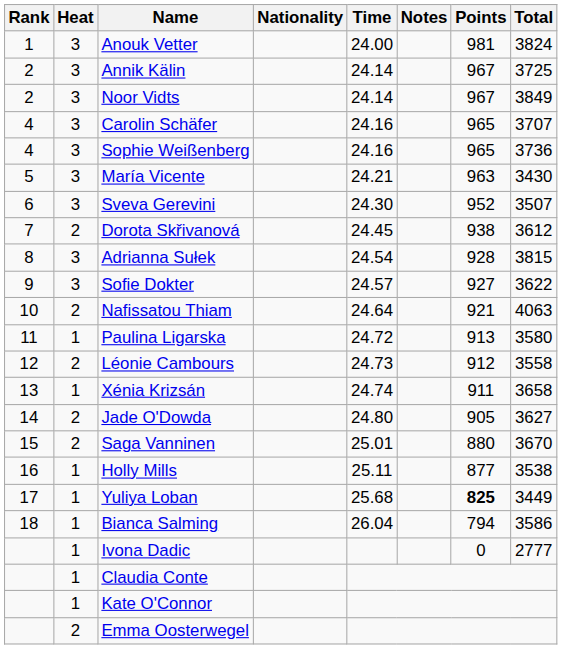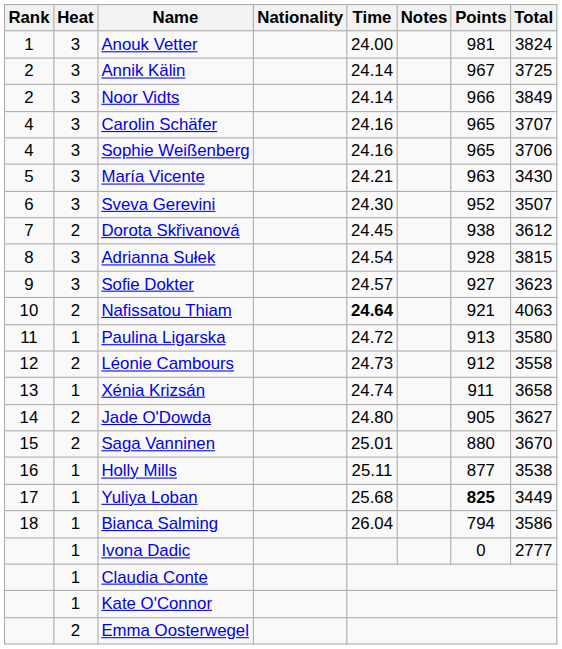 <table class="wikitable sortable" style="text-align:center">
 <tr>
 <th>Rank</th>
 <th>Heat</th>
 <th>Name</th>
 <th>Nationality</th>
 <th>Time</th>
 <th>Notes</th>
 <th>Points</th>
 <th>Total</th>
 </tr>
 <tr>
 <td>1</td>
 <td>3</td>
 <td align=left><a href='#'>Anouk Vetter</a></td>
 <td align=left></td>
 <td>24.00</td>
 <td></td>
 <td>981</td>
 <td>3824</td>
 </tr>
 <tr>
 <td>2</td>
 <td>3</td>
 <td align=left><a href='#'>Annik Kälin</a></td>
 <td align=left></td>
 <td>24.14</td>
 <td></td>
 <td>967</td>
 <td>3725</td>
 </tr>
 <tr>
 <td>2</td>
 <td>3</td>
 <td align=left><a href='#'>Noor Vidts</a></td>
 <td align=left></td>
 <td>24.14</td>
 <td></td>
-<td>967</td>
+<td>966</td>
 <td>3849</td>
 </tr>
 <tr>
 <td>4</td>
 <td>3</td>
 <td align=left><a href='#'>Carolin Schäfer</a></td>
 <td align=left></td>
 <td>24.16</td>
 <td></td>
 <td>965</td>
 <td>3707</td>
 </tr>
 <tr>
 <td>4</td>
 <td>3</td>
 <td align=left><a href='#'>Sophie Weißenberg</a></td>
 <td align=left></td>
 <td>24.16</td>
 <td></td>
 <td>965</td>
-<td>3736</td>
+<td>3706</td>
 </tr>
 <tr>
 <td>5</td>
 <td>3</td>
 <td align=left><a href='#'>María Vicente</a></td>
 <td align=left></td>
 <td>24.21</td>
 <td></td>
 <td>963</td>
 <td>3430</td>
 </tr>
 <tr>
 <td>6</td>
 <td>3</td>
 <td align=left><a href='#'>Sveva Gerevini</a></td>
 <td align=left></td>
 <td>24.30</td>
 <td></td>
 <td>952</td>
 <td>3507</td>
 </tr>
 <tr>
 <td>7</td>
 <td>2</td>
 <td align=left><a href='#'>Dorota Skřivanová</a></td>
 <td align=left></td>
 <td>24.45</td>
 <td></td>
 <td>938</td>
 <td>3612</td>
 </tr>
 <tr>
 <td>8</td>
 <td>3</td>
 <td align=left><a href='#'>Adrianna Sułek</a></td>
 <td align=left></td>
 <td>24.54</td>
 <td></td>
 <td>928</td>
 <td>3815</td>
 </tr>
 <tr>
 <td>9</td>
 <td>3</td>
 <td align=left><a href='#'>Sofie Dokter</a></td>
 <td align=left></td>
 <td>24.57</td>
 <td></td>
 <td>927</td>
-<td>3622</td>
+<td>3623</td>
 </tr>
 <tr>
 <td>10</td>
 <td>2</td>
 <td align=left><a href='#'>Nafissatou Thiam</a></td>
 <td align=left></td>
-<td>24.64</td>
+<td><strong>24.64</strong></td>
 <td></td>
 <td>921</td>
 <td>4063</td>
 </tr>
 <tr>
 <td>11</td>
 <td>1</td>
 <td align=left><a href='#'>Paulina Ligarska</a></td>
 <td align=left></td>
 <td>24.72</td>
 <td></td>
 <td>913</td>
 <td>3580</td>
 </tr>
 <tr>
 <td>12</td>
 <td>2</td>
 <td align=left><a href='#'>Léonie Cambours</a></td>
 <td align=left></td>
 <td>24.73</td>
 <td></td>
 <td>912</td>
 <td>3558</td>
 </tr>
 <tr>
 <td>13</td>
 <td>1</td>
 <td align=left><a href='#'>Xénia Krizsán</a></td>
 <td align=left></td>
 <td>24.74</td>
 <td></td>
 <td>911</td>
 <td>3658</td>
 </tr>
 <tr>
 <td>14</td>
 <td>2</td>
 <td align=left><a href='#'>Jade O'Dowda</a></td>
 <td align=left></td>
 <td>24.80</td>
 <td></td>
 <td>905</td>
 <td>3627</td>
 </tr>
 <tr>
 <td>15</td>
 <td>2</td>
 <td align=left><a href='#'>Saga Vanninen</a></td>
 <td align=left></td>
 <td>25.01</td>
 <td></td>
 <td>880</td>
 <td>3670</td>
 </tr>
 <tr>
 <td>16</td>
 <td>1</td>
 <td align=left><a href='#'>Holly Mills</a></td>
 <td align=left></td>
 <td>25.11</td>
 <td></td>
 <td>877</td>
 <td>3538</td>
 </tr>
 <tr>
 <td>17</td>
 <td>1</td>
 <td align=left><a href='#'>Yuliya Loban</a></td>
 <td align=left></td>
 <td>25.68</td>
 <td></td>
 <td><strong>825</strong></td>
 <td>3449</td>
 </tr>
 <tr>
 <td>18</td>
 <td>1</td>
 <td align=left><a href='#'>Bianca Salming</a></td>
 <td align=left></td>
 <td>26.04</td>
 <td></td>
 <td>794</td>
 <td>3586</td>
 </tr>
 <tr>
 <td></td>
 <td>1</td>
 <td align=left><a href='#'>Ivona Dadic</a></td>
 <td align=left></td>
 <td></td>
 <td></td>
 <td>0</td>
 <td>2777</td>
 </tr>
 <tr>
 <td></td>
 <td>1</td>
 <td align=left><a href='#'>Claudia Conte</a></td>
 <td align=left></td>
 <td colspan=4></td>
 </tr>
 <tr>
 <td></td>
 <td>1</td>
 <td align=left><a href='#'>Kate O'Connor</a></td>
 <td align=left></td>
 <td colspan=4></td>
 </tr>
 <tr>
 <td></td>
 <td>2</td>
 <td align=left><a href='#'>Emma Oosterwegel</a></td>
 <td align=left></td>
 <td colspan=4></td>
 </tr>
 </table>
